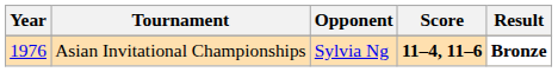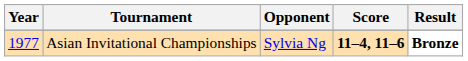 <table class="sortable wikitable" style="font-size:90%;">
 <tr>
 <th>Year</th>
 <th>Tournament</th>
 <th>Opponent</th>
 <th>Score</th>
 <th>Result</th>
 </tr>
 <tr>
 </tr>
 <tr style="background:#FFE0AF">
-<td align="center"><a href='#'>1976</a></td>
+<td align="center"><a href='#'>1977</a></td>
 <td align="left">Asian Invitational Championships</td>
 <td align="left"> <a href='#'>Sylvia Ng</a></td>
 <td align="left"><strong>11–4, 11–6</strong></td>
 <td style="text-align:left; background:white"> <strong>Bronze</strong></td>
 </tr>
 </table>
